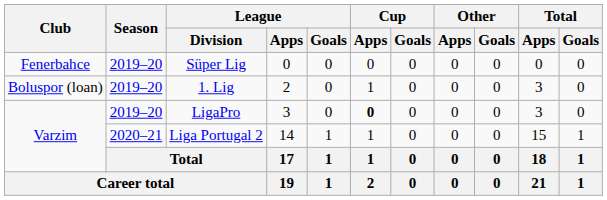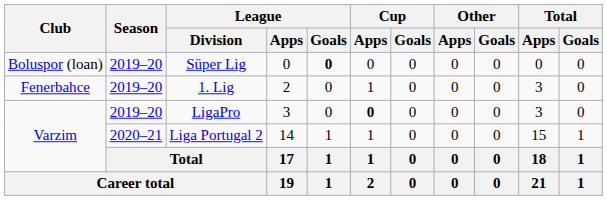 <table class="wikitable" style="text-align: center">
 <tr>
 <th rowspan="2">Club</th>
 <th rowspan="2">Season</th>
 <th colspan="3">League</th>
 <th colspan="2">Cup</th>
 <th colspan="2">Other</th>
 <th colspan="2">Total</th>
 </tr>
 <tr>
 <th>Division</th>
 <th>Apps</th>
 <th>Goals</th>
 <th>Apps</th>
 <th>Goals</th>
 <th>Apps</th>
 <th>Goals</th>
 <th>Apps</th>
 <th>Goals</th>
 </tr>
 <tr>
-<td><a href='#'>Fenerbahce</a></td>
+<td><a href='#'>Boluspor</a> (loan)</td>
 <td><a href='#'>2019–20</a></td>
 <td><a href='#'>Süper Lig</a></td>
 <td>0</td>
-<td>0</td>
+<td><strong>0</strong></td>
 <td>0</td>
 <td>0</td>
 <td>0</td>
 <td>0</td>
 <td>0</td>
 <td>0</td>
 </tr>
 <tr>
-<td><a href='#'>Boluspor</a> (loan)</td>
+<td><a href='#'>Fenerbahce</a></td>
 <td><a href='#'>2019–20</a></td>
 <td><a href='#'>1. Lig</a></td>
 <td>2</td>
 <td>0</td>
 <td>1</td>
 <td>0</td>
 <td>0</td>
 <td>0</td>
 <td>3</td>
 <td>0</td>
 </tr>
 <tr>
 <td rowspan="3"><a href='#'>Varzim</a></td>
 <td><a href='#'>2019–20</a></td>
 <td><a href='#'>LigaPro</a></td>
 <td>3</td>
 <td>0</td>
 <td><strong>0</strong></td>
 <td>0</td>
 <td>0</td>
 <td>0</td>
 <td>3</td>
 <td>0</td>
 </tr>
 <tr>
 <td><a href='#'>2020–21</a></td>
 <td><a href='#'>Liga Portugal 2</a></td>
 <td>14</td>
 <td>1</td>
 <td>1</td>
 <td>0</td>
 <td>0</td>
 <td>0</td>
 <td>15</td>
 <td>1</td>
 </tr>
 <tr>
 <th colspan="2"><strong>Total</strong></th>
 <th>17</th>
 <th>1</th>
 <th>1</th>
 <th>0</th>
 <th>0</th>
 <th>0</th>
 <th>18</th>
 <th>1</th>
 </tr>
 <tr>
 <th colspan="3"><strong>Career total</strong></th>
 <th>19</th>
 <th>1</th>
 <th>2</th>
 <th>0</th>
 <th>0</th>
 <th>0</th>
 <th>21</th>
 <th>1</th>
 </tr>
 </table>
